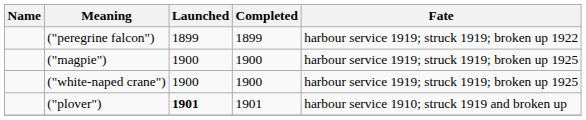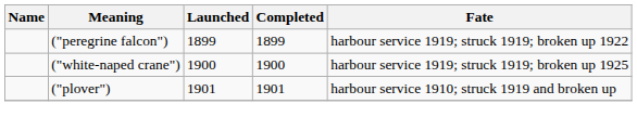 <table class="wikitable" style="font-size:90%;">
 <tr>
 <th>Name</th>
 <th>Meaning</th>
 <th>Launched</th>
 <th>Completed</th>
 <th>Fate</th>
 </tr>
 <tr>
 <td></td>
 <td>("peregrine falcon")</td>
 <td>1899</td>
 <td>1899</td>
 <td>harbour service 1919; struck 1919; broken up 1922</td>
 </tr>
 <tr>
 <td></td>
-<td>("magpie")</td>
-<td>1900</td>
-<td>1900</td>
-<td>harbour service 1919; struck 1919; broken up 1925</td>
-</tr>
-<tr>
-<td></td>
 <td>("white-naped crane")</td>
 <td>1900</td>
 <td>1900</td>
 <td>harbour service 1919; struck 1919; broken up 1925</td>
 </tr>
 <tr>
 <td></td>
 <td>("plover")</td>
-<td><strong>1901</strong></td>
+<td>1901</td>
 <td>1901</td>
 <td>harbour service 1910; struck 1919 and broken up</td>
 </tr>
 <tr>
 </tr>
 </table>
